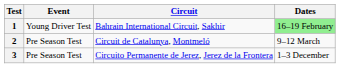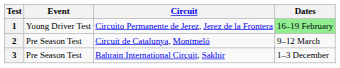 <table class="wikitable" style="font-size: 85%;">
 <tr>
 <th>Test</th>
 <th>Event</th>
 <th><a href='#'>Circuit</a></th>
 <th>Dates</th>
 </tr>
 <tr>
 <th>1</th>
 <td>Young Driver Test</td>
-<td> <a href='#'>Bahrain International Circuit</a>, <a href='#'>Sakhir</a></td>
+<td> <a href='#'>Circuito Permanente de Jerez</a>, <a href='#'>Jerez de la Frontera</a></td>
 <td style="background: lightgreen;">16–19 February</td>
 </tr>
 <tr>
 <th>2</th>
 <td>Pre Season Test</td>
 <td> <a href='#'>Circuit de Catalunya</a>, <a href='#'>Montmeló</a></td>
 <td>9–12 March</td>
 </tr>
 <tr>
 <th>3</th>
 <td>Pre Season Test</td>
-<td> <a href='#'>Circuito Permanente de Jerez</a>, <a href='#'>Jerez de la Frontera</a></td>
+<td> <a href='#'>Bahrain International Circuit</a>, <a href='#'>Sakhir</a></td>
 <td>1–3 December</td>
 </tr>
 </table>
